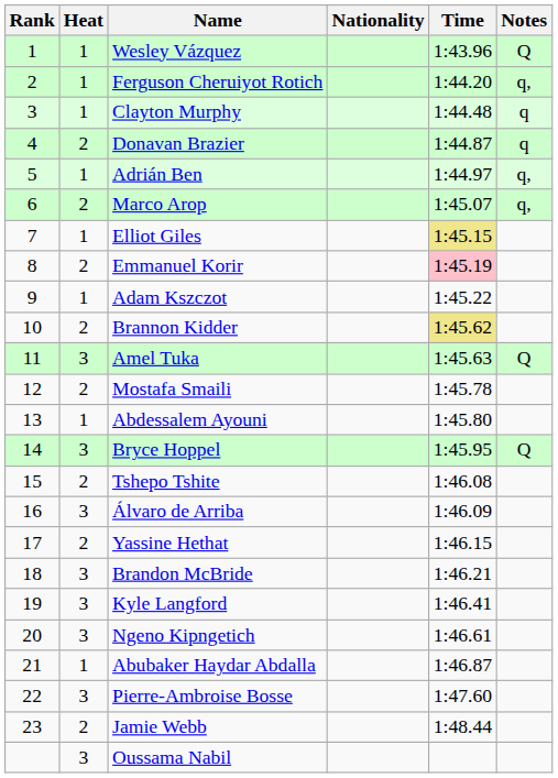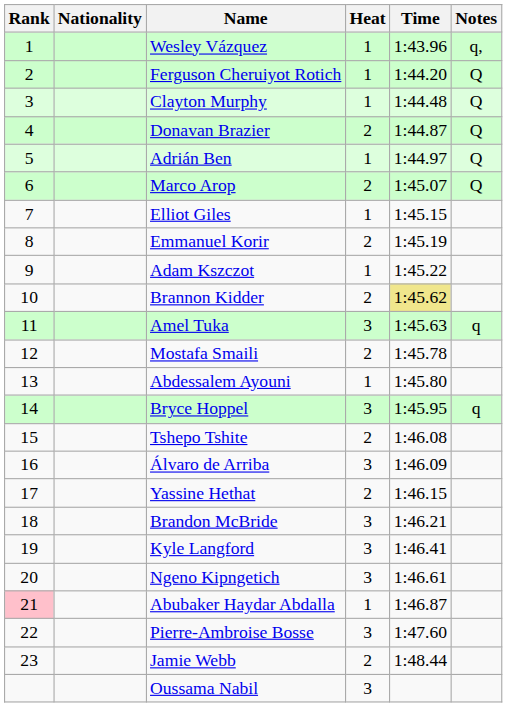 <table class="wikitable sortable" style="text-align:center">
 <tr>
 <th>Rank</th>
+<th>Nationality</th>
+<th>Name</th>
 <th>Heat</th>
-<th>Name</th>
-<th>Nationality</th>
 <th>Time</th>
 <th>Notes</th>
 </tr>
 <tr bgcolor=ccffcc>
 <td>1</td>
+<td align=left></td>
+<td align=left><a href='#'>Wesley Vázquez</a></td>
 <td>1</td>
-<td align=left><a href='#'>Wesley Vázquez</a></td>
+<td>1:43.96</td>
+<td>q, </td>
+</tr>
+<tr bgcolor=ccffcc>
+<td>2</td>
 <td align=left></td>
-<td>1:43.96</td>
+<td align=left><a href='#'>Ferguson Cheruiyot Rotich</a></td>
+<td>1</td>
+<td>1:44.20</td>
+<td>Q</td>
+</tr>
+<tr bgcolor=ddffdd>
+<td>3</td>
+<td align=left></td>
+<td align=left><a href='#'>Clayton Murphy</a></td>
+<td>1</td>
+<td>1:44.48</td>
 <td>Q</td>
 </tr>
 <tr bgcolor=ccffcc>
+<td>4</td>
+<td align=left></td>
+<td align=left><a href='#'>Donavan Brazier</a></td>
 <td>2</td>
-<td>1</td>
-<td align=left><a href='#'>Ferguson Cheruiyot Rotich</a></td>
-<td align=left></td>
-<td>1:44.20</td>
-<td>q, </td>
-</tr>
-<tr bgcolor=ddffdd>
-<td>3</td>
-<td>1</td>
-<td align=left><a href='#'>Clayton Murphy</a></td>
-<td align=left></td>
-<td>1:44.48</td>
-<td>q</td>
-</tr>
-<tr bgcolor=ccffcc>
-<td>4</td>
-<td>2</td>
-<td align=left><a href='#'>Donavan Brazier</a></td>
-<td align=left></td>
 <td>1:44.87</td>
-<td>q</td>
+<td>Q</td>
 </tr>
 <tr bgcolor=ddffdd>
 <td>5</td>
+<td align=left></td>
+<td align=left><a href='#'>Adrián Ben</a></td>
 <td>1</td>
-<td align=left><a href='#'>Adrián Ben</a></td>
-<td align=left></td>
 <td>1:44.97</td>
-<td>q, </td>
+<td>Q</td>
 </tr>
 <tr bgcolor=ccffcc>
 <td>6</td>
+<td align=left></td>
+<td align=left><a href='#'>Marco Arop</a></td>
 <td>2</td>
-<td align=left><a href='#'>Marco Arop</a></td>
-<td align=left></td>
 <td>1:45.07</td>
-<td>q, </td>
+<td>Q</td>
 </tr>
 <tr>
 <td>7</td>
+<td align=left></td>
+<td align=left><a href='#'>Elliot Giles</a></td>
 <td>1</td>
-<td align=left><a href='#'>Elliot Giles</a></td>
-<td align=left></td>
-<td style="background: khaki;">1:45.15</td>
+<td>1:45.15</td>
 <td></td>
 </tr>
 <tr>
 <td>8</td>
+<td align=left></td>
+<td align=left><a href='#'>Emmanuel Korir</a></td>
 <td>2</td>
-<td align=left><a href='#'>Emmanuel Korir</a></td>
-<td align=left></td>
-<td style="background: pink;">1:45.19</td>
+<td>1:45.19</td>
 <td></td>
 </tr>
 <tr>
 <td>9</td>
+<td align=left></td>
+<td align=left><a href='#'>Adam Kszczot</a></td>
 <td>1</td>
-<td align=left><a href='#'>Adam Kszczot</a></td>
-<td align=left></td>
 <td>1:45.22</td>
 <td></td>
 </tr>
 <tr>
 <td>10</td>
+<td align=left></td>
+<td align=left><a href='#'>Brannon Kidder</a></td>
 <td>2</td>
-<td align=left><a href='#'>Brannon Kidder</a></td>
-<td align=left></td>
 <td style="background: khaki;">1:45.62</td>
 <td></td>
 </tr>
 <tr bgcolor=ccffcc>
 <td>11</td>
+<td align=left></td>
+<td align=left><a href='#'>Amel Tuka</a></td>
 <td>3</td>
-<td align=left><a href='#'>Amel Tuka</a></td>
-<td align=left></td>
 <td>1:45.63</td>
-<td>Q</td>
+<td>q</td>
 </tr>
 <tr>
 <td>12</td>
+<td align=left></td>
+<td align=left><a href='#'>Mostafa Smaili</a></td>
 <td>2</td>
-<td align=left><a href='#'>Mostafa Smaili</a></td>
-<td align=left></td>
 <td>1:45.78</td>
 <td></td>
 </tr>
 <tr>
 <td>13</td>
+<td align=left></td>
+<td align=left><a href='#'>Abdessalem Ayouni</a></td>
 <td>1</td>
-<td align=left><a href='#'>Abdessalem Ayouni</a></td>
-<td align=left></td>
 <td>1:45.80</td>
 <td></td>
 </tr>
 <tr bgcolor=ccffcc>
 <td>14</td>
+<td align=left></td>
+<td align=left><a href='#'>Bryce Hoppel</a></td>
 <td>3</td>
-<td align=left><a href='#'>Bryce Hoppel</a></td>
-<td align=left></td>
 <td>1:45.95</td>
-<td>Q</td>
+<td>q</td>
 </tr>
 <tr>
 <td>15</td>
+<td align=left></td>
+<td align=left><a href='#'>Tshepo Tshite</a></td>
 <td>2</td>
-<td align=left><a href='#'>Tshepo Tshite</a></td>
-<td align=left></td>
 <td>1:46.08</td>
 <td></td>
 </tr>
 <tr>
 <td>16</td>
+<td align=left></td>
+<td align=left><a href='#'>Álvaro de Arriba</a></td>
 <td>3</td>
-<td align=left><a href='#'>Álvaro de Arriba</a></td>
-<td align=left></td>
 <td>1:46.09</td>
 <td></td>
 </tr>
 <tr>
 <td>17</td>
+<td align=left></td>
+<td align=left><a href='#'>Yassine Hethat</a></td>
 <td>2</td>
-<td align=left><a href='#'>Yassine Hethat</a></td>
-<td align=left></td>
 <td>1:46.15</td>
 <td></td>
 </tr>
 <tr>
 <td>18</td>
+<td align=left></td>
+<td align=left><a href='#'>Brandon McBride</a></td>
 <td>3</td>
-<td align=left><a href='#'>Brandon McBride</a></td>
-<td align=left></td>
 <td>1:46.21</td>
 <td></td>
 </tr>
 <tr>
 <td>19</td>
+<td align=left></td>
+<td align=left><a href='#'>Kyle Langford</a></td>
 <td>3</td>
-<td align=left><a href='#'>Kyle Langford</a></td>
-<td align=left></td>
 <td>1:46.41</td>
 <td></td>
 </tr>
 <tr>
 <td>20</td>
+<td align=left></td>
+<td align=left><a href='#'>Ngeno Kipngetich</a></td>
 <td>3</td>
-<td align=left><a href='#'>Ngeno Kipngetich</a></td>
-<td align=left></td>
 <td>1:46.61</td>
 <td></td>
 </tr>
 <tr>
-<td>21</td>
+<td style="background: pink;">21</td>
+<td align=left></td>
+<td align=left><a href='#'>Abubaker Haydar Abdalla</a></td>
 <td>1</td>
-<td align=left><a href='#'>Abubaker Haydar Abdalla</a></td>
-<td align=left></td>
 <td>1:46.87</td>
 <td></td>
 </tr>
 <tr>
 <td>22</td>
+<td align=left></td>
+<td align=left><a href='#'>Pierre-Ambroise Bosse</a></td>
 <td>3</td>
-<td align=left><a href='#'>Pierre-Ambroise Bosse</a></td>
-<td align=left></td>
 <td>1:47.60</td>
 <td></td>
 </tr>
 <tr>
 <td>23</td>
+<td align=left></td>
+<td align=left><a href='#'>Jamie Webb</a></td>
 <td>2</td>
-<td align=left><a href='#'>Jamie Webb</a></td>
-<td align=left></td>
 <td>1:48.44</td>
 <td></td>
 </tr>
 <tr>
 <td></td>
+<td align=left></td>
+<td align=left><a href='#'>Oussama Nabil</a></td>
 <td>3</td>
-<td align=left><a href='#'>Oussama Nabil</a></td>
-<td align=left></td>
 <td></td>
 <td></td>
 </tr>
 </table>
